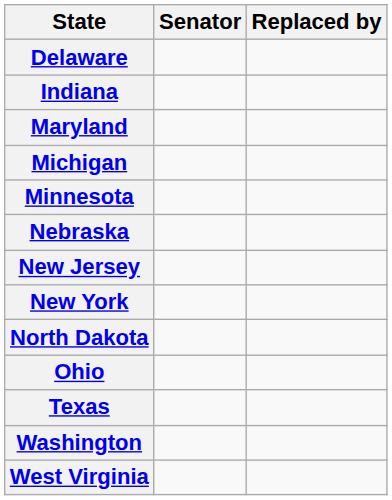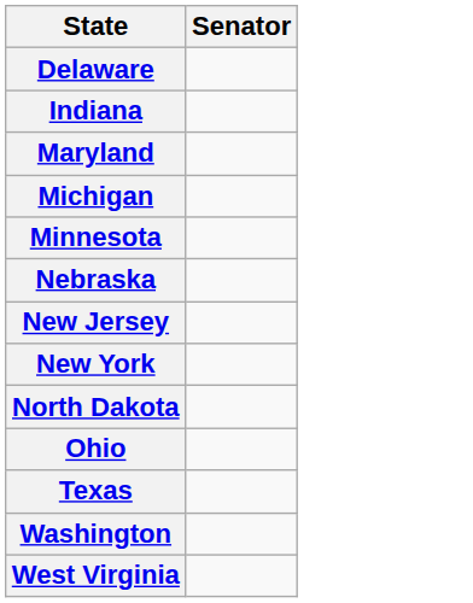 <table class="wikitable sortable plainrowheaders">
 <tr>
 <th scope="col">State</th>
 <th scope="col">Senator</th>
-<th scope="col">Replaced by</th>
 </tr>
 <tr>
 <th><a href='#'>Delaware</a></th>
-<td></td>
 <td></td>
 </tr>
 <tr>
 <th><a href='#'>Indiana</a></th>
 <td></td>
-<td></td>
 </tr>
 <tr>
 <th><a href='#'>Maryland</a></th>
-<td></td>
 <td></td>
 </tr>
 <tr>
 <th><a href='#'>Michigan</a></th>
 <td></td>
-<td></td>
 </tr>
 <tr>
 <th><a href='#'>Minnesota</a></th>
-<td></td>
 <td></td>
 </tr>
 <tr>
 <th><a href='#'>Nebraska</a></th>
 <td></td>
-<td></td>
 </tr>
 <tr>
 <th><a href='#'>New Jersey</a></th>
-<td></td>
 <td></td>
 </tr>
 <tr>
 <th><a href='#'>New York</a></th>
 <td></td>
-<td></td>
 </tr>
 <tr>
 <th><a href='#'>North Dakota</a></th>
-<td></td>
 <td></td>
 </tr>
 <tr>
 <th><a href='#'>Ohio</a></th>
 <td></td>
-<td></td>
 </tr>
 <tr>
 <th><a href='#'>Texas</a></th>
-<td></td>
 <td></td>
 </tr>
 <tr>
 <th><a href='#'>Washington</a></th>
 <td></td>
-<td></td>
 </tr>
 <tr>
 <th><a href='#'>West Virginia</a></th>
 <td></td>
-<td></td>
 </tr>
 </table>
